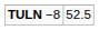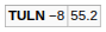 <table class="wikitable">
 <tr align="center">
 </tr>
 <tr align="center">
 <td><strong>TULN</strong> −8</td>
-<td>52.5</td>
+<td>55.2</td>
 </tr>
 </table>
